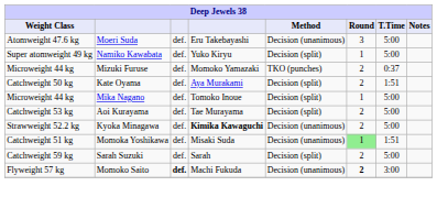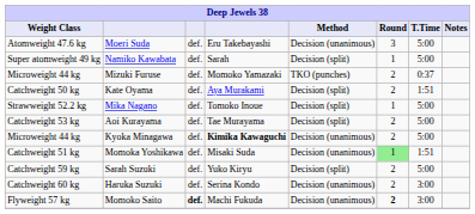 <table class="wikitable" style="font-size: 80%;">
 <tr>
 <th colspan="8" style="background-color: #ccf; color: #000080; text-align: center;"><strong>Deep Jewels 38</strong></th>
 </tr>
 <tr>
 <th colspan="1" style="background-color: #E6E8FA; color: #000000; text-align: center;">Weight Class</th>
 <th colspan="1" style="background-color: #E6E8FA; color: #000000; text-align: center;"></th>
 <th colspan="1" style="background-color: #E6E8FA; color: #000000; text-align: center;"></th>
 <th colspan="1" style="background-color: #E6E8FA; color: #000000; text-align: center;"></th>
 <th colspan="1" style="background-color: #E6E8FA; color: #000000; text-align: center;">Method</th>
 <th colspan="1" style="background-color: #E6E8FA; color: #000000; text-align: center;">Round</th>
 <th colspan="1" style="background-color: #E6E8FA; color: #000000; text-align: center;">T.Time</th>
 <th colspan="1" style="background-color: #E6E8FA; color: #000000; text-align: center;">Notes</th>
 </tr>
 <tr>
 <td>Atomweight 47.6 kg</td>
 <td> <a href='#'>Moeri Suda</a></td>
 <td align="center">def.</td>
 <td> Eru Takebayashi</td>
 <td>Decision (unanimous)</td>
 <td align="center">3</td>
 <td align="center">5:00</td>
 <td></td>
 </tr>
 <tr>
 <td>Super atomweight 49 kg</td>
 <td> <a href='#'>Namiko Kawabata</a></td>
 <td align="center">def.</td>
-<td> Yuko Kiryu</td>
+<td> Sarah</td>
 <td>Decision (split)</td>
 <td align="center">1</td>
 <td align="center">5:00</td>
 <td></td>
 </tr>
 <tr>
 <td>Microweight 44 kg</td>
 <td> Mizuki Furuse</td>
 <td align="center">def.</td>
 <td> Momoko Yamazaki</td>
 <td>TKO (punches)</td>
 <td align="center">2</td>
 <td align="center">0:37</td>
 <td></td>
 </tr>
 <tr>
 <td>Catchweight 50 kg</td>
 <td> Kate Oyama</td>
 <td align="center">def.</td>
 <td> <a href='#'>Aya Murakami</a></td>
 <td>Decision (split)</td>
 <td align="center">2</td>
 <td align="center">1:51</td>
 <td></td>
 </tr>
 <tr>
-<td>Microweight 44 kg</td>
+<td>Strawweight 52.2 kg</td>
 <td> <a href='#'>Mika Nagano</a></td>
 <td align="center">def.</td>
 <td> Tomoko Inoue</td>
 <td>Decision (split)</td>
 <td align="center">1</td>
 <td align="center">5:00</td>
 <td></td>
 </tr>
 <tr>
 <td>Catchweight 53 kg</td>
 <td> Aoi Kurayama</td>
 <td align="center">def.</td>
 <td> Tae Murayama</td>
 <td>Decision (split)</td>
 <td align="center">2</td>
 <td align="center">5:00</td>
 <td></td>
 </tr>
 <tr>
-<td>Strawweight 52.2 kg</td>
+<td>Microweight 44 kg</td>
 <td> Kyoka Minagawa</td>
 <td align="center">def.</td>
 <td><strong> Kimika Kawaguchi</strong></td>
 <td>Decision (unanimous)</td>
 <td align="center">2</td>
 <td align="center">5:00</td>
 <td></td>
 </tr>
 <tr>
 <td>Catchweight 51 kg</td>
 <td> Momoka Yoshikawa</td>
 <td align="center">def.</td>
 <td> Misaki Suda</td>
 <td>Decision (unanimous)</td>
 <td align="center" style="background: lightgreen;">1</td>
 <td align="center">1:51</td>
 <td></td>
 </tr>
 <tr>
 <td>Catchweight 59 kg</td>
 <td> Sarah Suzuki</td>
 <td align="center">def.</td>
-<td> Sarah</td>
+<td> Yuko Kiryu</td>
 <td>Decision (split)</td>
 <td align="center">2</td>
 <td align="center">5:00</td>
+<td></td>
+</tr>
+<tr>
+<td>Catchweight 60 kg</td>
+<td> Haruka Suzuki</td>
+<td align="center">def.</td>
+<td> Serina Kondo</td>
+<td>Decision (unanimous)</td>
+<td align="center">2</td>
+<td align="center">3:00</td>
 <td></td>
 </tr>
 <tr>
 <td>Flyweight 57 kg</td>
 <td> Momoko Saito</td>
 <td align="center"><strong>def.</strong></td>
 <td> Machi Fukuda</td>
 <td>Decision (unanimous)</td>
 <td align="center"><strong>2</strong></td>
 <td align="center">3:00</td>
 <td></td>
 </tr>
 <tr>
 </tr>
 </table>
